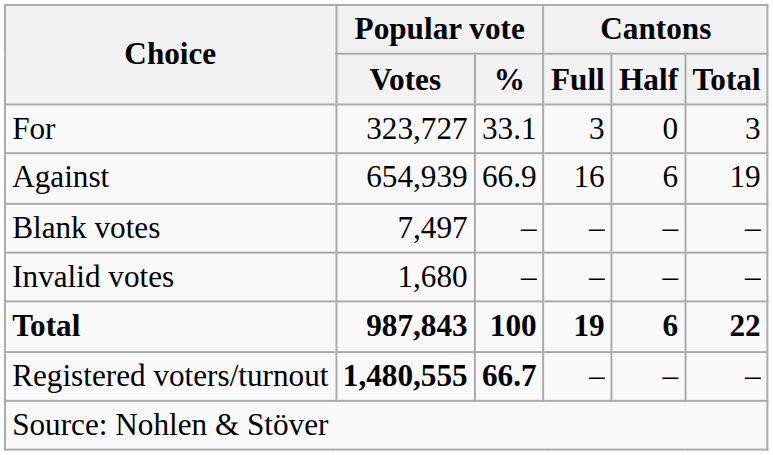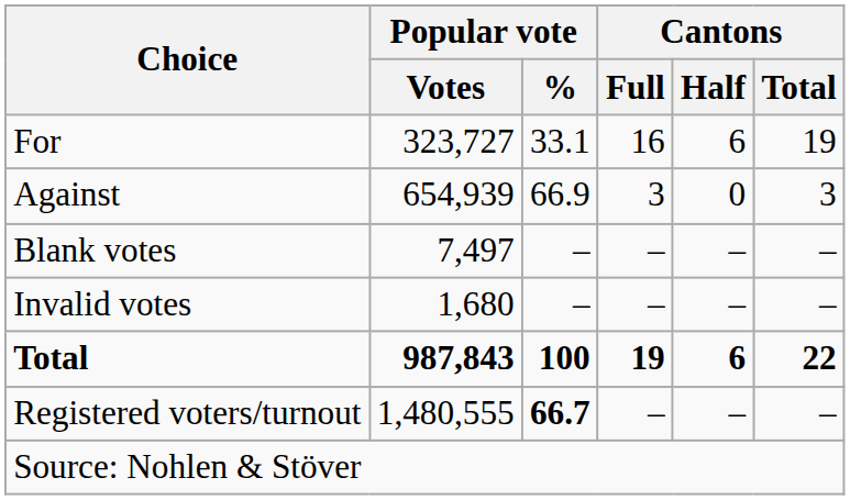 <table class=wikitable style=text-align:right>
 <tr>
 <th rowspan=2>Choice</th>
 <th colspan=2>Popular vote</th>
 <th colspan=3>Cantons</th>
 </tr>
 <tr>
 <th>Votes</th>
 <th>%</th>
 <th>Full</th>
 <th>Half</th>
 <th>Total</th>
 </tr>
 <tr>
 <td align=left>For</td>
 <td>323,727</td>
 <td>33.1</td>
-<td>3</td>
-<td>0</td>
-<td>3</td>
+<td>16</td>
+<td>6</td>
+<td>19</td>
 </tr>
 <tr>
 <td align=left>Against</td>
 <td>654,939</td>
 <td>66.9</td>
-<td>16</td>
-<td>6</td>
-<td>19</td>
+<td>3</td>
+<td>0</td>
+<td>3</td>
 </tr>
 <tr>
 <td align=left>Blank votes</td>
 <td>7,497</td>
 <td>–</td>
 <td>–</td>
 <td>–</td>
 <td>–</td>
 </tr>
 <tr>
 <td align=left>Invalid votes</td>
 <td>1,680</td>
 <td>–</td>
 <td>–</td>
 <td>–</td>
 <td>–</td>
 </tr>
 <tr>
 <td align=left><strong>Total</strong></td>
 <td><strong>987,843</strong></td>
 <td><strong>100</strong></td>
 <td><strong>19</strong></td>
 <td><strong>6</strong></td>
 <td><strong>22</strong></td>
 </tr>
 <tr>
 <td align=left>Registered voters/turnout</td>
-<td><strong>1,480,555</strong></td>
+<td>1,480,555</td>
 <td><strong>66.7</strong></td>
 <td>–</td>
 <td>–</td>
 <td>–</td>
 </tr>
 <tr>
 <td align=left colspan=6>Source: Nohlen & Stöver</td>
 </tr>
 </table>
